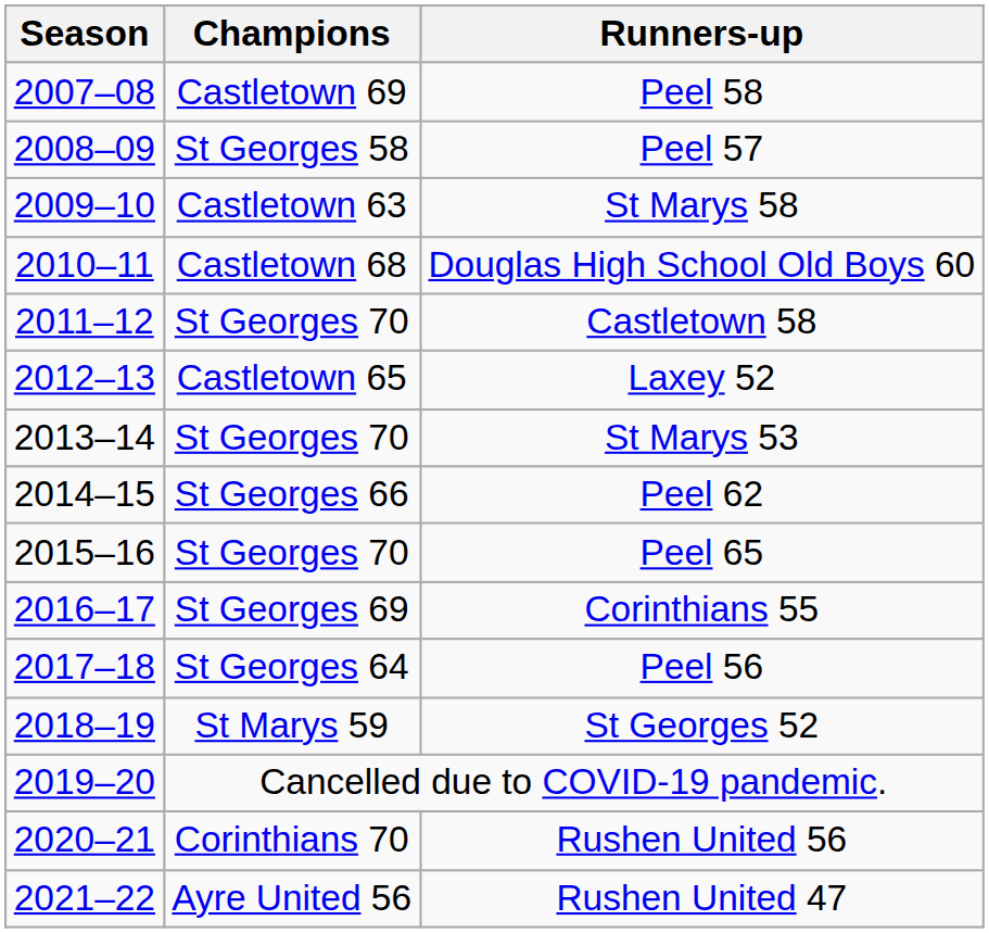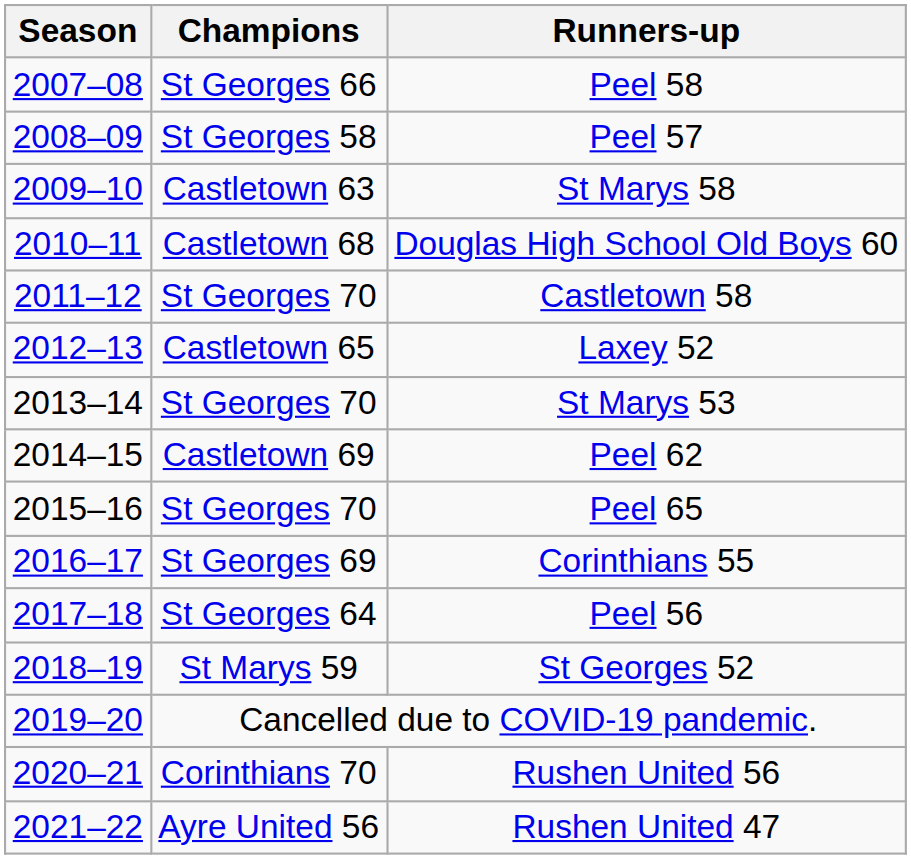 <table class="wikitable" style="text-align:center;">
 <tr>
 <th>Season</th>
 <th>Champions</th>
 <th>Runners-up</th>
 </tr>
 <tr>
 <td><a href='#'>2007–08</a></td>
-<td><a href='#'>Castletown</a> 69</td>
+<td><a href='#'>St Georges</a> 66</td>
 <td><a href='#'>Peel</a> 58</td>
 </tr>
 <tr>
 <td><a href='#'>2008–09</a></td>
 <td><a href='#'>St Georges</a> 58</td>
 <td><a href='#'>Peel</a> 57</td>
 </tr>
 <tr>
 <td><a href='#'>2009–10</a></td>
 <td><a href='#'>Castletown</a> 63</td>
 <td><a href='#'>St Marys</a> 58</td>
 </tr>
 <tr>
 <td><a href='#'>2010–11</a></td>
 <td><a href='#'>Castletown</a> 68</td>
 <td><a href='#'>Douglas High School Old Boys</a> 60</td>
 </tr>
 <tr>
 <td><a href='#'>2011–12</a></td>
 <td><a href='#'>St Georges</a> 70</td>
 <td><a href='#'>Castletown</a> 58</td>
 </tr>
 <tr>
 <td><a href='#'>2012–13</a></td>
 <td><a href='#'>Castletown</a> 65</td>
 <td><a href='#'>Laxey</a> 52</td>
 </tr>
 <tr>
 <td>2013–14</td>
 <td><a href='#'>St Georges</a> 70</td>
 <td><a href='#'>St Marys</a> 53</td>
 </tr>
 <tr>
 <td>2014–15</td>
-<td><a href='#'>St Georges</a> 66</td>
+<td><a href='#'>Castletown</a> 69</td>
 <td><a href='#'>Peel</a> 62</td>
 </tr>
 <tr>
 <td>2015–16</td>
 <td><a href='#'>St Georges</a> 70</td>
 <td><a href='#'>Peel</a> 65</td>
 </tr>
 <tr>
 <td><a href='#'>2016–17</a></td>
 <td><a href='#'>St Georges</a> 69</td>
 <td><a href='#'>Corinthians</a> 55</td>
 </tr>
 <tr>
 <td><a href='#'>2017–18</a></td>
 <td><a href='#'>St Georges</a> 64</td>
 <td><a href='#'>Peel</a> 56</td>
 </tr>
 <tr>
 <td><a href='#'>2018–19</a></td>
 <td><a href='#'>St Marys</a> 59</td>
 <td><a href='#'>St Georges</a> 52</td>
 </tr>
 <tr>
 <td><a href='#'>2019–20</a></td>
 <td colspan=2>Cancelled due to <a href='#'>COVID-19 pandemic</a>.</td>
 </tr>
 <tr>
 <td><a href='#'>2020–21</a></td>
 <td><a href='#'>Corinthians</a> 70</td>
 <td><a href='#'>Rushen United</a> 56</td>
 </tr>
 <tr>
 <td><a href='#'>2021–22</a></td>
 <td><a href='#'>Ayre United</a> 56</td>
 <td><a href='#'>Rushen United</a> 47</td>
 </tr>
 </table>
